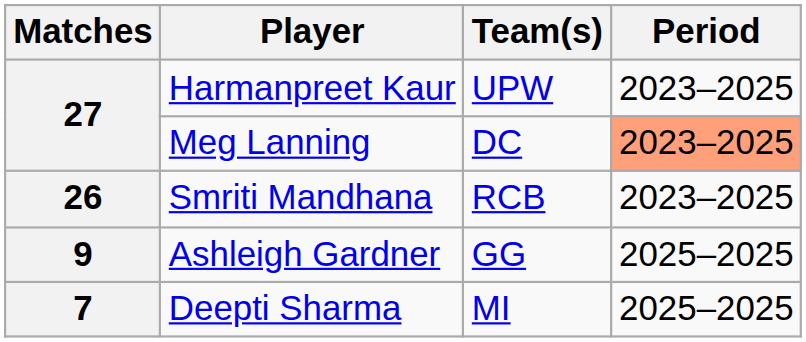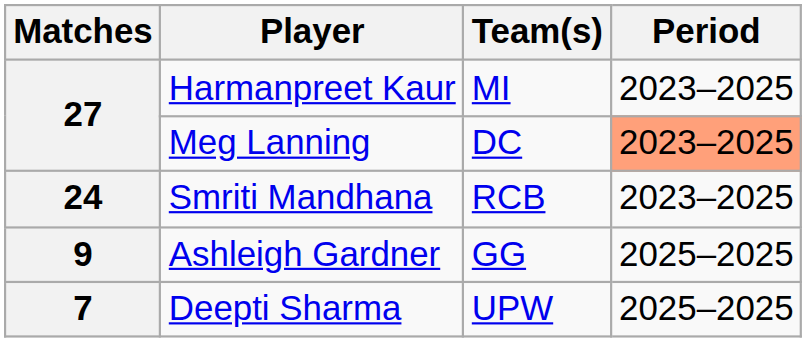 <table class="wikitable">
 <tr>
 <th>Matches</th>
 <th>Player</th>
 <th>Team(s)</th>
 <th>Period</th>
 </tr>
 <tr>
 <th rowspan="2">27</th>
 <td><a href='#'>Harmanpreet Kaur</a></td>
-<td><a href='#'>UPW</a></td>
+<td><a href='#'>MI</a></td>
 <td>2023–2025</td>
 </tr>
 <tr>
 <td><a href='#'>Meg Lanning</a></td>
 <td><a href='#'>DC</a></td>
 <td style="background: lightsalmon;">2023–2025</td>
 </tr>
 <tr>
-<th>26</th>
+<th>24</th>
 <td><a href='#'>Smriti Mandhana</a></td>
 <td><a href='#'>RCB</a></td>
 <td>2023–2025</td>
 </tr>
 <tr>
 <th>9</th>
 <td><a href='#'>Ashleigh Gardner</a></td>
 <td><a href='#'>GG</a></td>
 <td>2025–2025</td>
 </tr>
 <tr>
 <th>7</th>
 <td><a href='#'>Deepti Sharma</a></td>
-<td><a href='#'>MI</a></td>
+<td><a href='#'>UPW</a></td>
 <td>2025–2025</td>
 </tr>
 </table>
